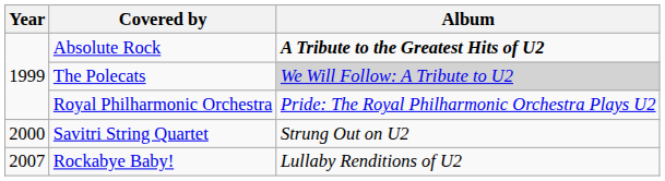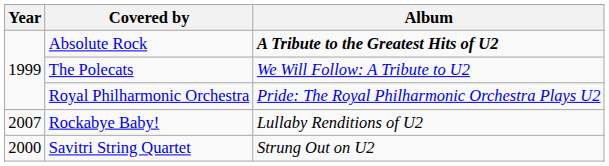 <table class="wikitable">
 <tr>
 <th>Year</th>
 <th>Covered by</th>
 <th>Album</th>
 </tr>
 <tr>
 <td rowspan="3">1999</td>
 <td><a href='#'>Absolute Rock</a></td>
 <td><strong><em>A Tribute to the Greatest Hits of U2</em></strong></td>
 </tr>
 <tr>
 <td><a href='#'>The Polecats</a></td>
-<td style="background: lightgrey;"><em><a href='#'>We Will Follow: A Tribute to U2</a></em></td>
+<td><em><a href='#'>We Will Follow: A Tribute to U2</a></em></td>
 </tr>
 <tr>
 <td><a href='#'>Royal Philharmonic Orchestra</a></td>
 <td><em><a href='#'>Pride: The Royal Philharmonic Orchestra Plays U2</a></em></td>
 </tr>
 <tr>
+<td>2007</td>
+<td><a href='#'>Rockabye Baby!</a></td>
+<td><em>Lullaby Renditions of U2</em></td>
+</tr>
+<tr>
 <td>2000</td>
 <td><a href='#'>Savitri String Quartet</a></td>
 <td><em>Strung Out on U2</em></td>
 </tr>
-<tr>
-<td>2007</td>
-<td><a href='#'>Rockabye Baby!</a></td>
-<td><em>Lullaby Renditions of U2</em></td>
-</tr>
 </table>
